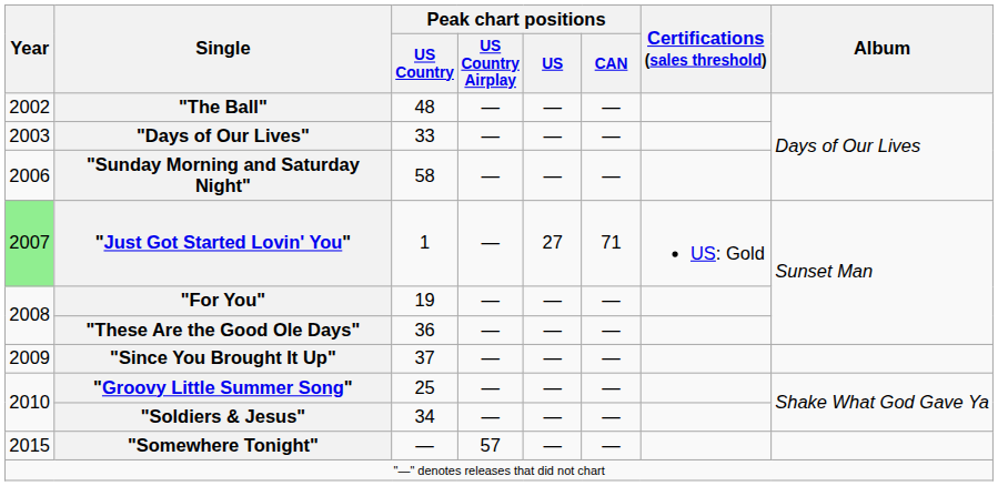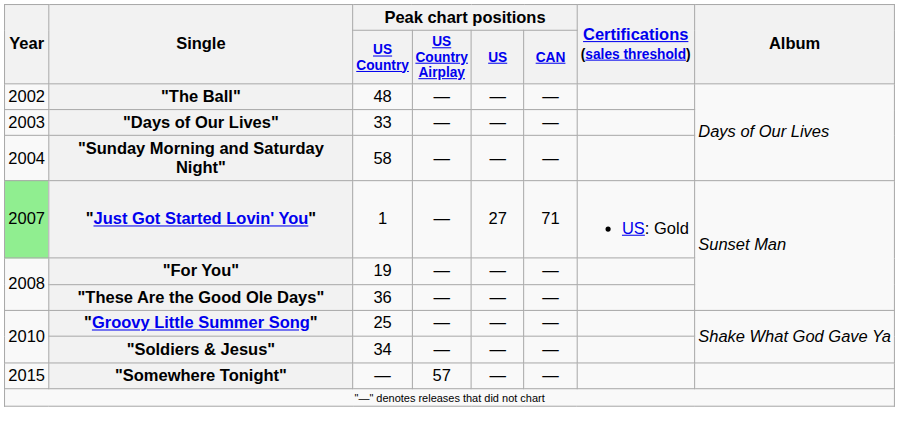 <table class="wikitable plainrowheaders" style="text-align:center;">
 <tr>
 <th rowspan="2">Year</th>
 <th rowspan="2" style="width:18em;">Single</th>
 <th colspan="4">Peak chart positions</th>
 <th rowspan="2"><a href='#'>Certifications</a><br><small>(<a href='#'>sales threshold</a>)</small></th>
 <th rowspan="2">Album</th>
 </tr>
 <tr style="font-size:smaller;">
 <th style="width:45px;"><a href='#'>US Country</a><br></th>
 <th style="width:45px;"><a href='#'>US Country Airplay</a><br></th>
 <th style="width:45px;"><a href='#'>US</a><br></th>
 <th style="width:45px;"><a href='#'>CAN</a><br></th>
 </tr>
 <tr>
 <td>2002</td>
 <th scope="row">"The Ball"</th>
 <td>48</td>
 <td>—</td>
 <td>—</td>
 <td>—</td>
 <td></td>
 <td style="text-align:left;" rowspan="3"><em>Days of Our Lives</em></td>
 </tr>
 <tr>
 <td>2003</td>
 <th scope="row">"Days of Our Lives"</th>
 <td>33</td>
 <td>—</td>
 <td>—</td>
 <td>—</td>
 <td></td>
 </tr>
 <tr>
-<td>2006</td>
+<td>2004</td>
 <th scope="row">"Sunday Morning and Saturday Night"</th>
 <td>58</td>
 <td>—</td>
 <td>—</td>
 <td>—</td>
 <td></td>
 </tr>
 <tr>
 <td style="background: lightgreen;">2007</td>
 <th scope="row">"<a href='#'>Just Got Started Lovin' You</a>"</th>
 <td>1</td>
 <td>—</td>
 <td>27</td>
 <td>71</td>
 <td style="text-align:left;"><br><ul><li><a href='#'>US</a>: Gold</li></ul></td>
 <td style="text-align:left;" rowspan="3"><em>Sunset Man</em></td>
 </tr>
 <tr>
 <td rowspan="2">2008</td>
 <th scope="row">"For You"</th>
 <td>19</td>
 <td>—</td>
 <td>—</td>
 <td>—</td>
 <td></td>
 </tr>
 <tr>
 <th scope="row">"These Are the Good Ole Days"</th>
 <td>36</td>
 <td>—</td>
 <td>—</td>
 <td>—</td>
 <td></td>
 </tr>
 <tr>
-<td>2009</td>
-<th scope="row">"Since You Brought It Up"</th>
-<td>37</td>
-<td>—</td>
-<td>—</td>
-<td>—</td>
-<td></td>
-<td></td>
-</tr>
-<tr>
 <td rowspan="2">2010</td>
 <th scope="row">"<a href='#'>Groovy Little Summer Song</a>"</th>
 <td>25</td>
 <td>—</td>
 <td>—</td>
 <td>—</td>
 <td></td>
 <td style="text-align:left;" rowspan="2"><em>Shake What God Gave Ya</em></td>
 </tr>
 <tr>
 <th scope="row">"Soldiers & Jesus"</th>
 <td>34</td>
 <td>—</td>
 <td>—</td>
 <td>—</td>
 <td></td>
 </tr>
 <tr>
 <td>2015</td>
 <th scope="row">"Somewhere Tonight"</th>
 <td>—</td>
 <td>57</td>
 <td>—</td>
 <td>—</td>
 <td></td>
 <td></td>
 </tr>
 <tr>
 <td colspan="8" style="font-size:8pt">"—" denotes releases that did not chart</td>
 </tr>
 </table>
